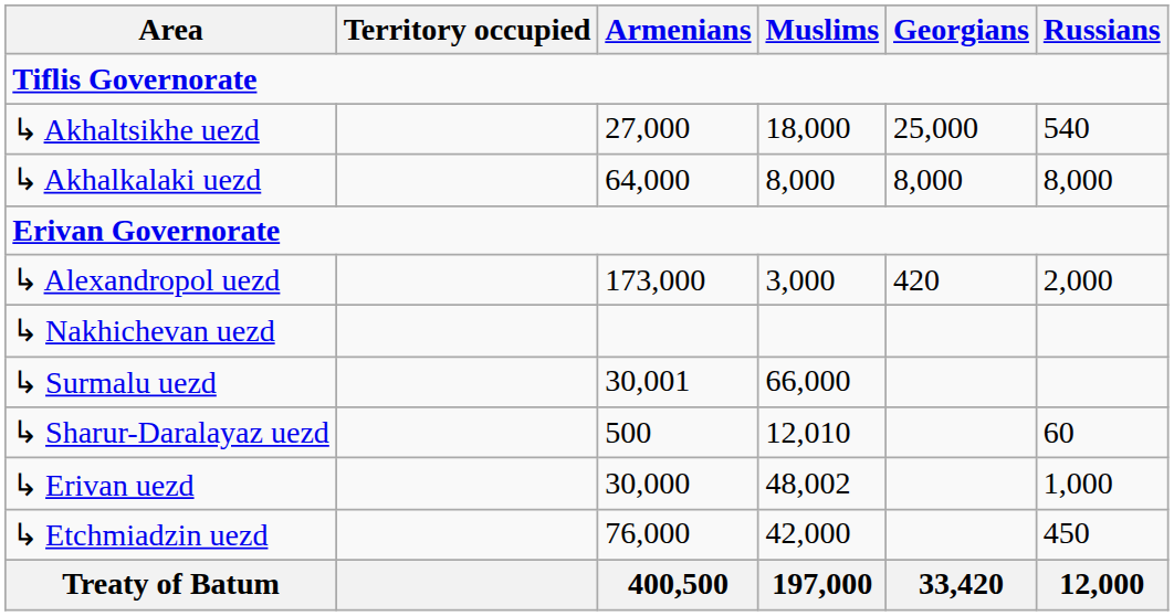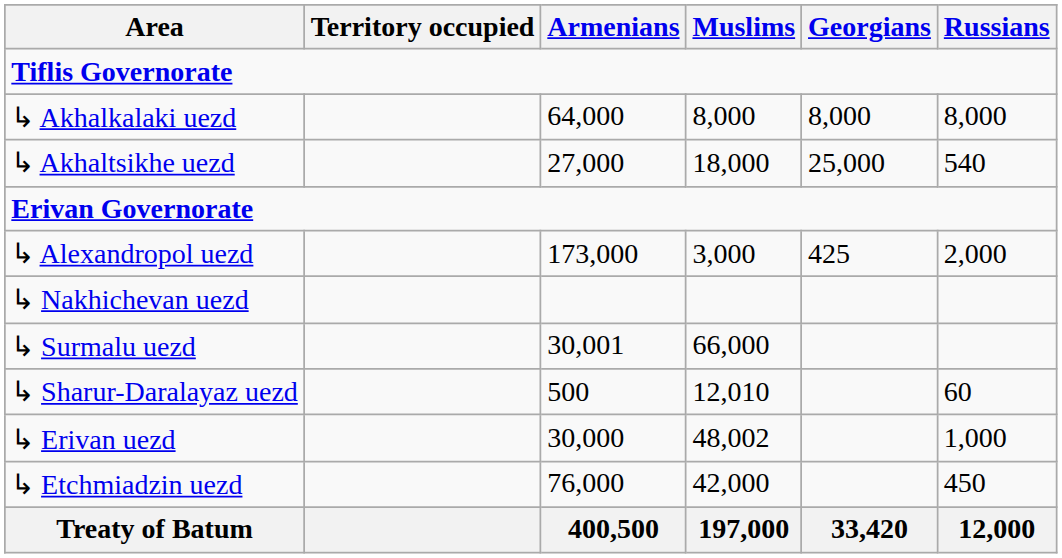 <table class="wikitable sortable">
 <tr>
 <th>Area</th>
 <th>Territory occupied</th>
 <th><a href='#'>Armenians</a></th>
 <th><a href='#'>Muslims</a></th>
 <th><a href='#'>Georgians</a></th>
 <th><a href='#'>Russians</a></th>
 </tr>
 <tr>
 <td colspan="6"><strong><a href='#'>Tiflis Governorate</a></strong></td>
 </tr>
 <tr>
+<td>↳ <a href='#'>Akhalkalaki uezd</a></td>
+<td></td>
+<td>64,000</td>
+<td>8,000</td>
+<td>8,000</td>
+<td>8,000</td>
+</tr>
+<tr>
 <td>↳ <a href='#'>Akhaltsikhe uezd</a></td>
 <td></td>
 <td>27,000</td>
 <td>18,000</td>
 <td>25,000</td>
 <td>540</td>
-</tr>
-<tr>
-<td>↳ <a href='#'>Akhalkalaki uezd</a></td>
-<td></td>
-<td>64,000</td>
-<td>8,000</td>
-<td>8,000</td>
-<td>8,000</td>
 </tr>
 <tr>
 <td colspan="6"><strong><a href='#'>Erivan Governorate</a></strong></td>
 </tr>
 <tr>
 <td>↳ <a href='#'>Alexandropol uezd</a></td>
 <td></td>
 <td>173,000</td>
 <td>3,000</td>
-<td>420</td>
+<td>425</td>
 <td>2,000</td>
 </tr>
 <tr>
 <td>↳ <a href='#'>Nakhichevan uezd</a></td>
 <td></td>
 <td></td>
 <td></td>
 <td></td>
 <td></td>
 </tr>
 <tr>
 <td>↳ <a href='#'>Surmalu uezd</a></td>
 <td></td>
 <td>30,001</td>
 <td>66,000</td>
 <td></td>
 <td></td>
 </tr>
 <tr>
 <td>↳ <a href='#'>Sharur-Daralayaz uezd</a></td>
 <td></td>
 <td>500</td>
 <td>12,010</td>
 <td></td>
 <td>60</td>
 </tr>
 <tr>
 <td>↳ <a href='#'>Erivan uezd</a></td>
 <td></td>
 <td>30,000</td>
 <td>48,002</td>
 <td></td>
 <td>1,000</td>
 </tr>
 <tr>
 <td>↳ <a href='#'>Etchmiadzin uezd</a></td>
 <td></td>
 <td>76,000</td>
 <td>42,000</td>
 <td></td>
 <td>450</td>
 </tr>
 <tr>
 <th>Treaty of Batum</th>
 <th></th>
 <th>400,500</th>
 <th>197,000</th>
 <th>33,420</th>
 <th>12,000</th>
 </tr>
 </table>
